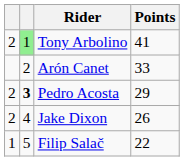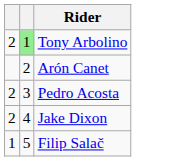 <table class="wikitable" style="font-size: 95%;">
 <tr>
 <th></th>
 <th></th>
 <th>Rider</th>
-<th>Points</th>
 </tr>
 <tr>
 <td> 2</td>
 <td align=center style="background: lightgreen;">1</td>
 <td> <a href='#'>Tony Arbolino</a></td>
-<td align=left>41</td>
 </tr>
 <tr>
 <td></td>
 <td align=center>2</td>
 <td> <a href='#'>Arón Canet</a></td>
-<td align=left>33</td>
 </tr>
 <tr>
 <td> 2</td>
-<td align=center><strong>3</strong></td>
+<td align=center>3</td>
 <td> <a href='#'>Pedro Acosta</a></td>
-<td align=left>29</td>
 </tr>
 <tr>
 <td> 2</td>
 <td align=center>4</td>
 <td> <a href='#'>Jake Dixon</a></td>
-<td align=left>26</td>
 </tr>
 <tr>
 <td> 1</td>
 <td align=center>5</td>
 <td> <a href='#'>Filip Salač</a></td>
-<td align=left>22</td>
 </tr>
 </table>
